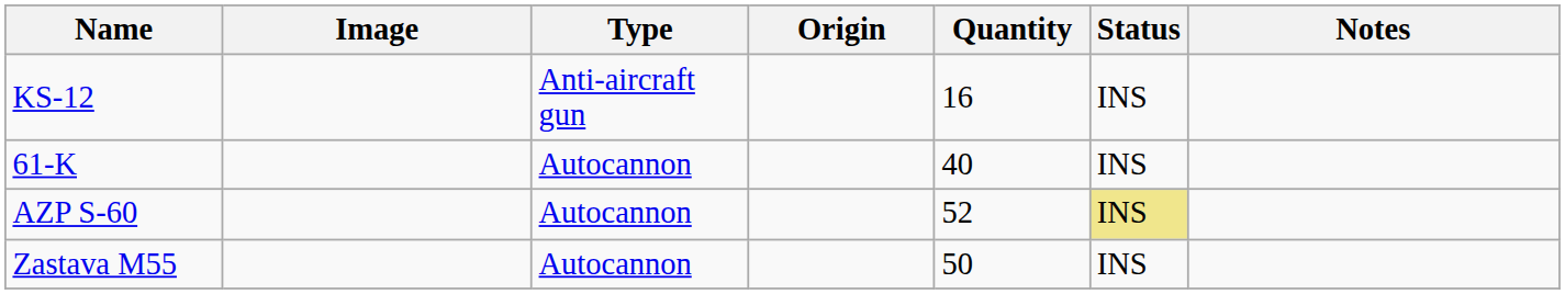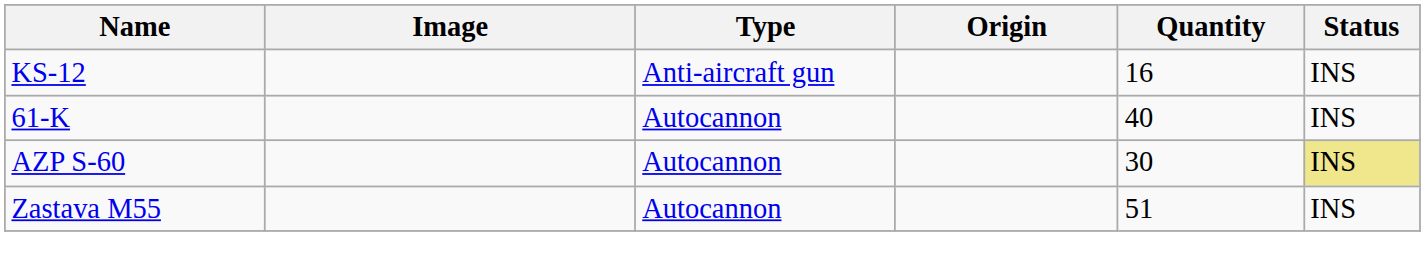 <table class="wikitable" style="width:90%;">
 <tr>
 <th width=14%>Name</th>
 <th width=20%>Image</th>
 <th width=14%>Type</th>
 <th width=12%>Origin</th>
 <th width=10%>Quantity</th>
 <th width=06%>Status</th>
-<th width=24%>Notes</th>
 </tr>
 <tr>
 <td><a href='#'>KS-12</a></td>
 <td></td>
 <td><a href='#'>Anti-aircraft gun</a></td>
 <td></td>
 <td>16</td>
 <td>INS</td>
-<td></td>
 </tr>
 <tr>
 <td><a href='#'>61-K</a></td>
 <td></td>
 <td><a href='#'>Autocannon</a></td>
 <td></td>
 <td>40</td>
 <td>INS</td>
-<td></td>
 </tr>
 <tr>
 <td><a href='#'>AZP S-60</a></td>
 <td></td>
 <td><a href='#'>Autocannon</a></td>
 <td></td>
-<td>52</td>
+<td>30</td>
 <td style="background: khaki;">INS</td>
-<td></td>
 </tr>
 <tr>
 <td><a href='#'>Zastava M55</a></td>
 <td></td>
 <td><a href='#'>Autocannon</a></td>
 <td></td>
-<td>50</td>
+<td>51</td>
 <td>INS</td>
-<td></td>
 </tr>
 </table>
